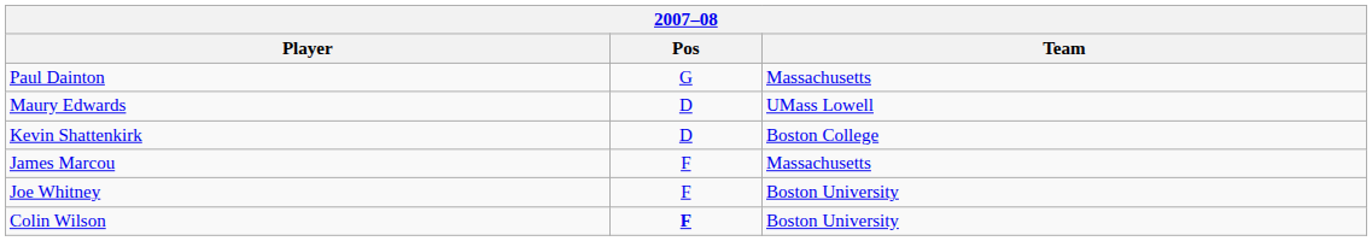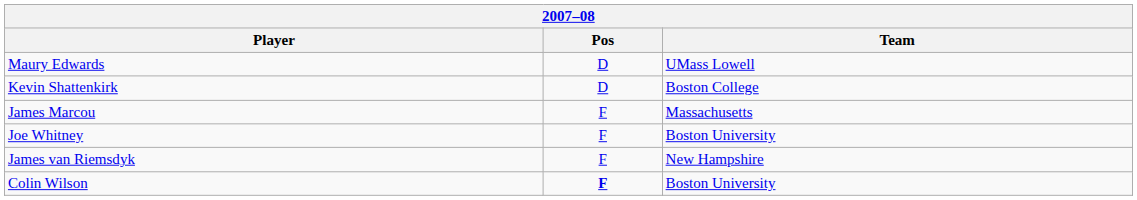 <table class="wikitable" width=95%>
 <tr>
 <th colspan=3><a href='#'>2007–08</a></th>
 </tr>
 <tr>
 <th>Player</th>
 <th>Pos</th>
 <th>Team</th>
-</tr>
-<tr>
-<td><a href='#'>Paul Dainton</a></td>
-<td align=center><a href='#'>G</a></td>
-<td><a href='#'>Massachusetts</a></td>
 </tr>
 <tr>
 <td><a href='#'>Maury Edwards</a></td>
 <td align=center><a href='#'>D</a></td>
 <td><a href='#'>UMass Lowell</a></td>
 </tr>
 <tr>
 <td><a href='#'>Kevin Shattenkirk</a></td>
 <td align=center><a href='#'>D</a></td>
 <td><a href='#'>Boston College</a></td>
 </tr>
 <tr>
 <td><a href='#'>James Marcou</a></td>
 <td align=center><a href='#'>F</a></td>
 <td><a href='#'>Massachusetts</a></td>
 </tr>
 <tr>
 <td><a href='#'>Joe Whitney</a></td>
 <td align=center><a href='#'>F</a></td>
 <td><a href='#'>Boston University</a></td>
 </tr>
 <tr>
+<td><a href='#'>James van Riemsdyk</a></td>
+<td align=center><a href='#'>F</a></td>
+<td><a href='#'>New Hampshire</a></td>
+</tr>
+<tr>
 <td><a href='#'>Colin Wilson</a></td>
 <td align=center><strong><a href='#'>F</a></strong></td>
 <td><a href='#'>Boston University</a></td>
 </tr>
 </table>
